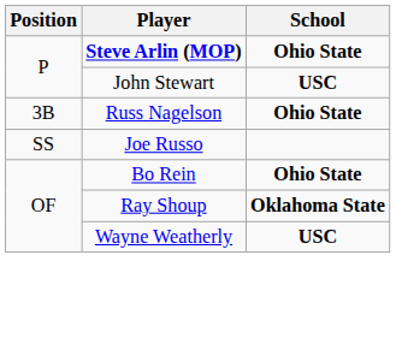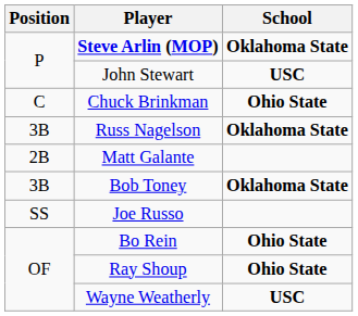 <table class="wikitable" style=text-align:center>
 <tr>
 <th>Position</th>
 <th>Player</th>
 <th>School</th>
 </tr>
 <tr>
 <td rowspan=2>P</td>
 <td><strong><a href='#'>Steve Arlin</a> (<a href='#'>MOP</a>)</strong></td>
-<td style=><strong>Ohio State</strong></td>
+<td style=><strong>Oklahoma State</strong></td>
 </tr>
 <tr>
 <td>John Stewart</td>
 <td style=><strong>USC</strong></td>
 </tr>
 <tr>
+<td>C</td>
+<td><a href='#'>Chuck Brinkman</a></td>
+<td style=><strong>Ohio State</strong></td>
+</tr>
+<tr>
 <td>3B</td>
 <td><a href='#'>Russ Nagelson</a></td>
-<td style=><strong>Ohio State</strong></td>
+<td style=><strong>Oklahoma State</strong></td>
+</tr>
+<tr>
+<td>2B</td>
+<td><a href='#'>Matt Galante</a></td>
+<td style=></td>
+</tr>
+<tr>
+<td>3B</td>
+<td><a href='#'>Bob Toney</a></td>
+<td style=><strong>Oklahoma State</strong></td>
 </tr>
 <tr>
 <td>SS</td>
 <td><a href='#'>Joe Russo</a></td>
 <td style=></td>
 </tr>
 <tr>
 <td rowspan=3>OF</td>
 <td><a href='#'>Bo Rein</a></td>
 <td style=><strong>Ohio State</strong></td>
 </tr>
 <tr>
 <td><a href='#'>Ray Shoup</a></td>
-<td style=><strong>Oklahoma State</strong></td>
+<td style=><strong>Ohio State</strong></td>
 </tr>
 <tr>
 <td><a href='#'>Wayne Weatherly</a></td>
 <td style=><strong>USC</strong></td>
 </tr>
 </table>
